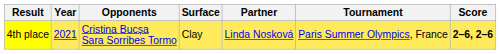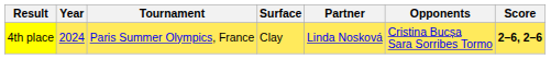 <table class="sortable wikitable">
 <tr>
 <th>Result</th>
 <th>Year</th>
-<th>Opponents</th>
+<th>Tournament</th>
 <th>Surface</th>
 <th>Partner</th>
-<th>Tournament</th>
+<th>Opponents</th>
 <th class=unsortable>Score</th>
 </tr>
 <tr style=background:#ffea5c>
 <td bgcolor=yellow>4th place</td>
-<td><a href='#'>2021</a></td>
-<td> <a href='#'>Cristina Bucșa</a><br> <a href='#'>Sara Sorribes Tormo</a></td>
+<td><a href='#'>2024</a></td>
+<td><a href='#'>Paris Summer Olympics</a>, France</td>
 <td>Clay</td>
 <td> <a href='#'>Linda Nosková</a></td>
-<td><a href='#'>Paris Summer Olympics</a>, France</td>
+<td> <a href='#'>Cristina Bucșa</a><br> <a href='#'>Sara Sorribes Tormo</a></td>
 <td><strong>2–6, 2–6</strong></td>
 </tr>
 </table>
